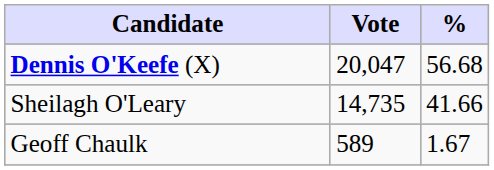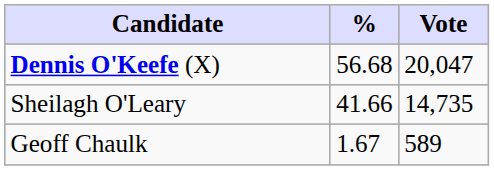 <table class="wikitable">
 <tr>
 <th style="background:#ddf; width:200px;">Candidate </th>
+<th style="background:#ddf; width:30px;">%</th>
 <th style="background:#ddf; width:50px;">Vote</th>
-<th style="background:#ddf; width:30px;">%</th>
 </tr>
 <tr>
 <td><strong><a href='#'>Dennis O'Keefe</a></strong> (X)</td>
+<td>56.68</td>
 <td>20,047</td>
-<td>56.68</td>
 </tr>
 <tr>
 <td>Sheilagh O'Leary</td>
+<td>41.66</td>
 <td>14,735</td>
-<td>41.66</td>
 </tr>
 <tr>
 <td>Geoff Chaulk</td>
+<td>1.67</td>
 <td>589</td>
-<td>1.67</td>
 </tr>
 </table>
